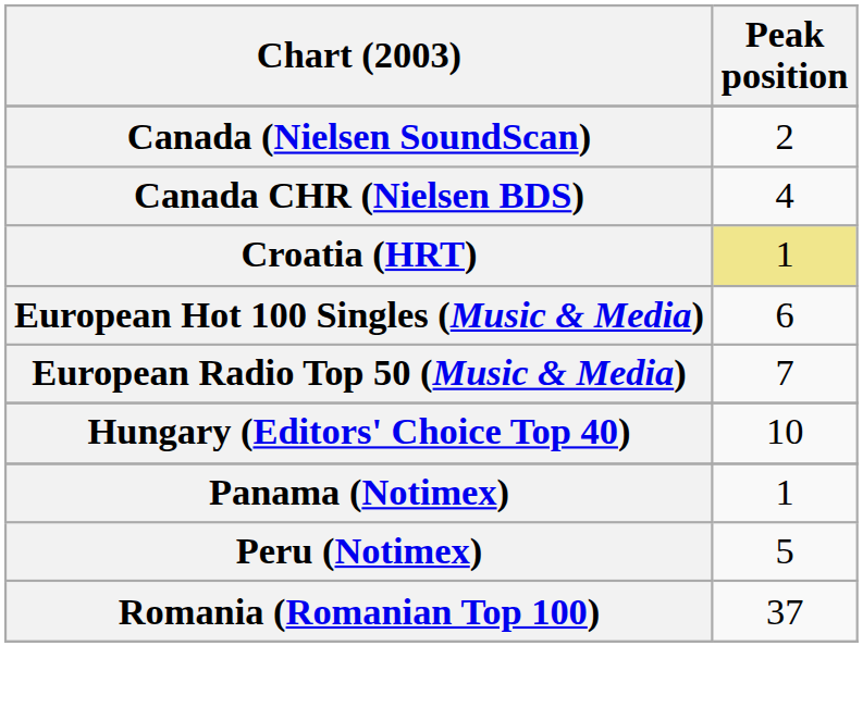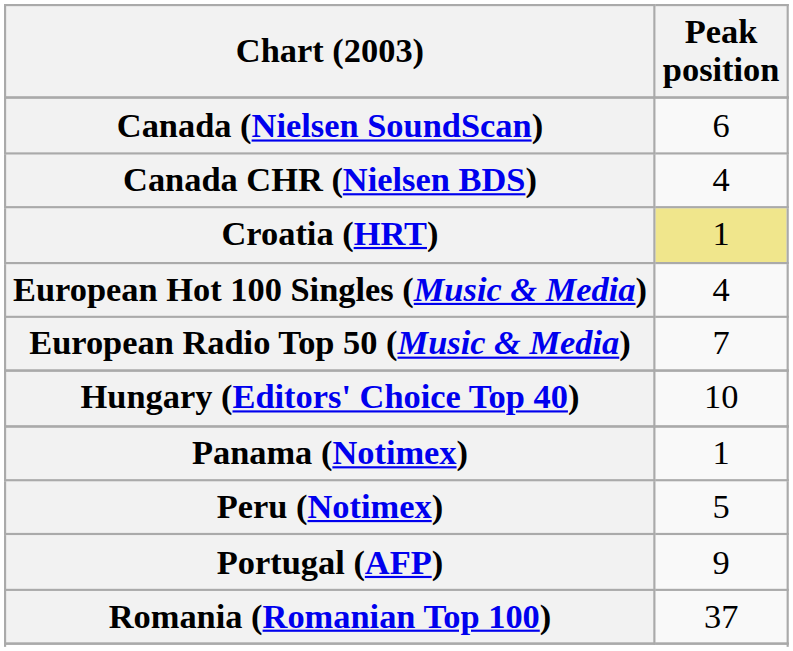 <table class="wikitable plainrowheaders sortable" style="text-align:center">
 <tr>
 <th scope="col">Chart (2003)</th>
 <th scope="col">Peak<br>position</th>
 </tr>
 <tr>
 </tr>
 <tr>
 </tr>
 <tr>
 </tr>
 <tr>
 </tr>
 <tr>
 </tr>
 <tr>
 <th scope="row">Canada (<a href='#'>Nielsen SoundScan</a>)</th>
-<td>2</td>
+<td>6</td>
 </tr>
 <tr>
 <th scope="row">Canada CHR (<a href='#'>Nielsen BDS</a>)</th>
 <td style="text-align:center">4</td>
 </tr>
 <tr>
 <th scope="row">Croatia (<a href='#'>HRT</a>)</th>
 <td style="background: khaki;">1</td>
 </tr>
 <tr>
 <th scope="row">European Hot 100 Singles (<em><a href='#'>Music & Media</a></em>)</th>
-<td>6</td>
+<td>4</td>
 </tr>
 <tr>
 <th scope="row">European Radio Top 50 (<em><a href='#'>Music & Media</a></em>)</th>
 <td>7</td>
 </tr>
 <tr>
 </tr>
 <tr>
 </tr>
 <tr>
 <th scope="row">Hungary (<a href='#'>Editors' Choice Top 40</a>)</th>
 <td>10</td>
 </tr>
 <tr>
 </tr>
 <tr>
 </tr>
 <tr>
 </tr>
 <tr>
 </tr>
 <tr>
 </tr>
 <tr>
 <th scope="row">Panama (<a href='#'>Notimex</a>)</th>
 <td>1</td>
 </tr>
 <tr>
 <th scope="row">Peru (<a href='#'>Notimex</a>)</th>
 <td>5</td>
 </tr>
 <tr>
+<th scope="row">Portugal (<a href='#'>AFP</a>)</th>
+<td>9</td>
+</tr>
+<tr>
 <th scope="row">Romania (<a href='#'>Romanian Top 100</a>)</th>
 <td>37</td>
 </tr>
 <tr>
 </tr>
 <tr>
 </tr>
 <tr>
 </tr>
 <tr>
 </tr>
 <tr>
 </tr>
 <tr>
 </tr>
 <tr>
 </tr>
 <tr>
 </tr>
 <tr>
 </tr>
 </table>
